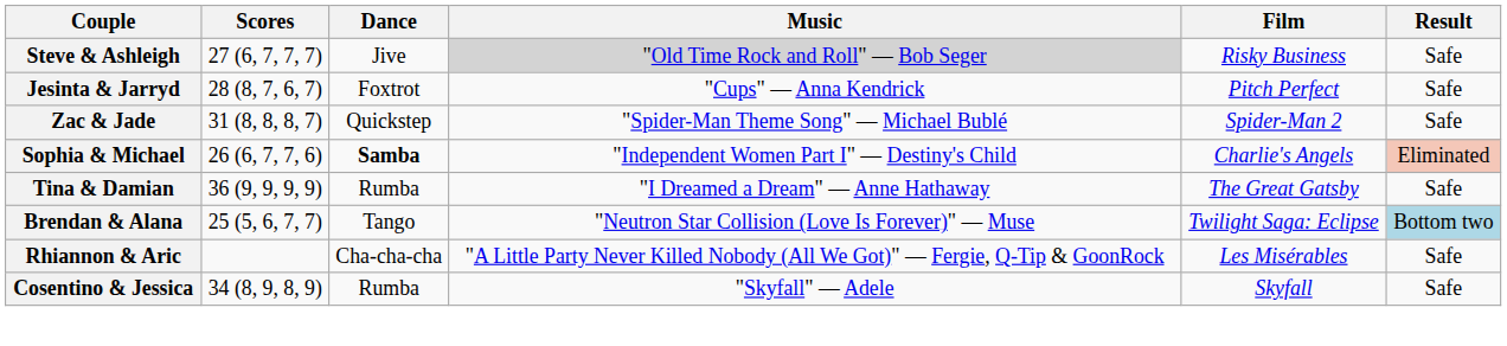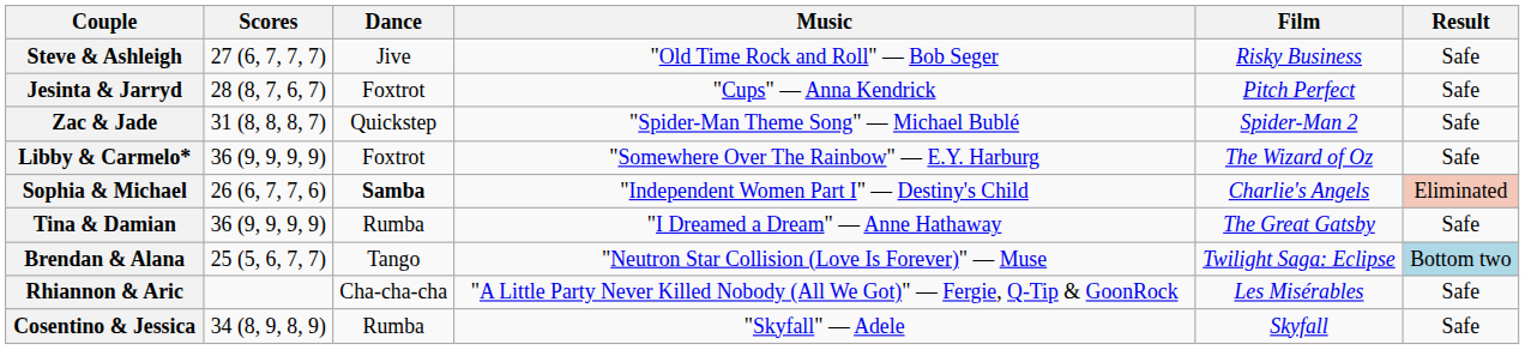 <table class="wikitable sortable" style="text-align:center; width: 90%">
 <tr>
 <th scope="col">Couple</th>
 <th scope="col">Scores</th>
 <th scope="col" class="unsortable">Dance</th>
 <th scope="col" class="unsortable">Music</th>
 <th scope="col" class="unsortable">Film</th>
 <th scope="col" class="unsortable">Result</th>
 </tr>
 <tr>
 <th scope="row">Steve & Ashleigh</th>
 <td>27 (6, 7, 7, 7)</td>
 <td>Jive</td>
-<td style="background: lightgrey;">"<a href='#'>Old Time Rock and Roll</a>" — <a href='#'>Bob Seger</a></td>
+<td>"<a href='#'>Old Time Rock and Roll</a>" — <a href='#'>Bob Seger</a></td>
 <td><em><a href='#'>Risky Business</a></em></td>
 <td>Safe</td>
 </tr>
 <tr>
 <th scope="row">Jesinta & Jarryd</th>
 <td>28 (8, 7, 6, 7)</td>
 <td>Foxtrot</td>
 <td>"<a href='#'>Cups</a>" — <a href='#'>Anna Kendrick</a></td>
 <td><em><a href='#'>Pitch Perfect</a></em></td>
 <td>Safe</td>
 </tr>
 <tr>
 <th scope="row">Zac & Jade</th>
 <td>31 (8, 8, 8, 7)</td>
 <td>Quickstep</td>
 <td>"<a href='#'>Spider-Man Theme Song</a>" — <a href='#'>Michael Bublé</a></td>
 <td><em><a href='#'>Spider-Man 2</a></em></td>
+<td>Safe</td>
+</tr>
+<tr>
+<th scope="row">Libby & Carmelo*</th>
+<td>36 (9, 9, 9, 9)</td>
+<td>Foxtrot</td>
+<td>"<a href='#'>Somewhere Over The Rainbow</a>" — <a href='#'>E.Y. Harburg</a></td>
+<td><em><a href='#'>The Wizard of Oz</a></em></td>
 <td>Safe</td>
 </tr>
 <tr>
 <th scope="row">Sophia & Michael</th>
 <td>26 (6, 7, 7, 6)</td>
 <td><strong>Samba</strong></td>
 <td>"<a href='#'>Independent Women Part I</a>" — <a href='#'>Destiny's Child</a></td>
 <td><em><a href='#'>Charlie's Angels</a></em></td>
 <td bgcolor="f4c7b8">Eliminated</td>
 </tr>
 <tr>
 <th scope="row">Tina & Damian</th>
 <td>36 (9, 9, 9, 9)</td>
 <td>Rumba</td>
 <td>"<a href='#'>I Dreamed a Dream</a>" — <a href='#'>Anne Hathaway</a></td>
 <td><em><a href='#'>The Great Gatsby</a></em></td>
 <td>Safe</td>
 </tr>
 <tr>
 <th scope="row">Brendan & Alana</th>
 <td>25 (5, 6, 7, 7)</td>
 <td>Tango</td>
 <td>"<a href='#'>Neutron Star Collision (Love Is Forever)</a>" — <a href='#'>Muse</a></td>
 <td><em><a href='#'>Twilight Saga: Eclipse</a></em></td>
 <td bgcolor="lightblue">Bottom two</td>
 </tr>
 <tr>
 <th scope="row">Rhiannon & Aric</th>
 <td></td>
 <td>Cha-cha-cha</td>
 <td>"<a href='#'>A Little Party Never Killed Nobody (All We Got)</a>" — <a href='#'>Fergie</a>, <a href='#'>Q-Tip</a> & <a href='#'>GoonRock</a></td>
 <td><em><a href='#'>Les Misérables</a></em></td>
 <td>Safe</td>
 </tr>
 <tr>
 <th scope="row">Cosentino & Jessica</th>
 <td>34 (8, 9, 8, 9)</td>
 <td>Rumba</td>
 <td>"<a href='#'>Skyfall</a>" — <a href='#'>Adele</a></td>
 <td><em><a href='#'>Skyfall</a></em></td>
 <td>Safe</td>
 </tr>
 </table>
